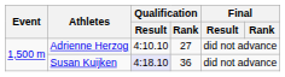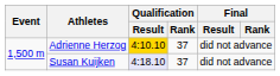 <table class="wikitable" border="1" style="font-size:90%">
 <tr>
 <th rowspan="2">Event</th>
 <th rowspan="2">Athletes</th>
 <th colspan="2">Qualification</th>
 <th colspan="2">Final</th>
 </tr>
 <tr>
 <th>Result</th>
 <th>Rank</th>
 <th>Result</th>
 <th>Rank</th>
 </tr>
 <tr>
 <td rowspan="2"><a href='#'>1,500 m</a></td>
 <td><a href='#'>Adrienne Herzog</a></td>
-<td align=center>4:10.10</td>
-<td align=center>27</td>
+<td align=center style="background: gold;">4:10.10</td>
+<td align=center>37</td>
 <td align=center colspan=2>did not advance</td>
 </tr>
 <tr>
 <td><a href='#'>Susan Kuijken</a></td>
 <td align=center style="background: lavender;">4:18.10</td>
-<td align=center>36</td>
+<td align=center>37</td>
 <td align=center colspan=2>did not advance</td>
 </tr>
 </table>
